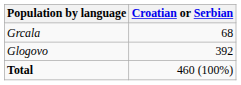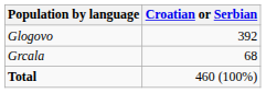 <table class="wikitable sortable">
 <tr>
 <th>Population by language</th>
 <th><a href='#'>Croatian</a> or <a href='#'>Serbian</a></th>
 </tr>
 <tr>
+<td><em>Glogovo</em></td>
+<td align="right">392</td>
+</tr>
+<tr>
 <td><em>Grcala</em></td>
 <td align="right">68</td>
-</tr>
-<tr>
-<td><em>Glogovo</em></td>
-<td align="right">392</td>
 </tr>
 <tr>
 <td><strong>Total</strong></td>
 <td align="right">460 (100%)</td>
 </tr>
 </table>
